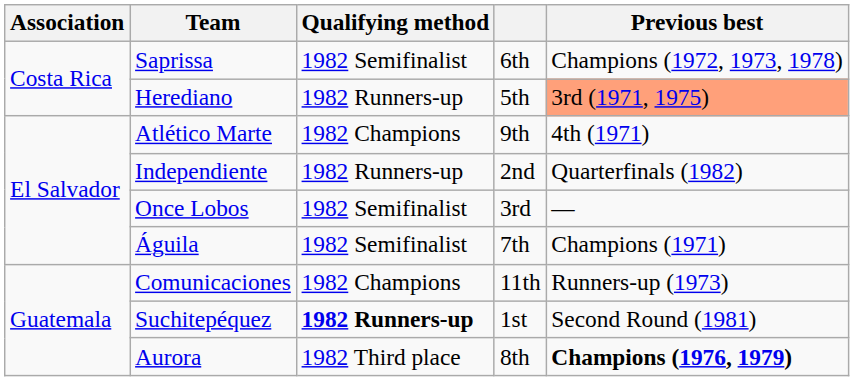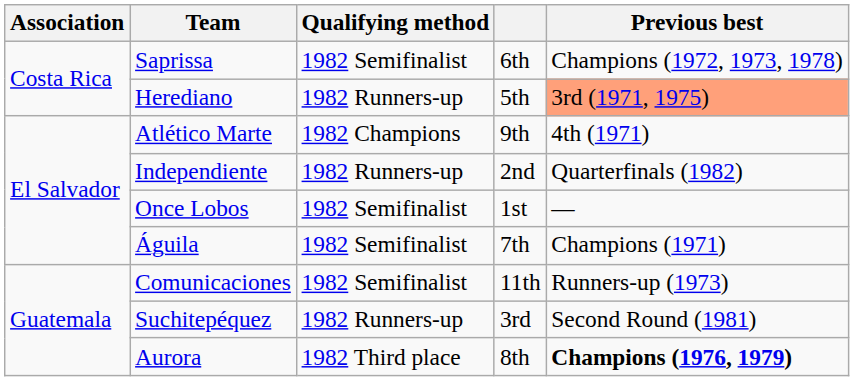 <table class="wikitable">
 <tr>
 <th>Association</th>
 <th>Team</th>
 <th>Qualifying method</th>
 <th></th>
 <th>Previous best</th>
 </tr>
 <tr>
 <td rowspan=2> <a href='#'>Costa Rica</a></td>
 <td><a href='#'>Saprissa</a></td>
 <td><a href='#'>1982</a> Semifinalist</td>
 <td>6th</td>
 <td>Champions (<a href='#'>1972</a>, <a href='#'>1973</a>, <a href='#'>1978</a>)</td>
 </tr>
 <tr>
 <td><a href='#'>Herediano</a></td>
 <td><a href='#'>1982</a> Runners-up</td>
 <td>5th</td>
 <td style="background: lightsalmon;">3rd (<a href='#'>1971</a>, <a href='#'>1975</a>)</td>
 </tr>
 <tr>
 <td rowspan=4> <a href='#'>El Salvador</a></td>
 <td><a href='#'>Atlético Marte</a></td>
 <td><a href='#'>1982</a> Champions</td>
 <td>9th</td>
 <td>4th (<a href='#'>1971</a>)</td>
 </tr>
 <tr>
 <td><a href='#'>Independiente</a></td>
 <td><a href='#'>1982</a> Runners-up</td>
 <td>2nd</td>
 <td>Quarterfinals (<a href='#'>1982</a>)</td>
 </tr>
 <tr>
 <td><a href='#'>Once Lobos</a></td>
 <td><a href='#'>1982</a> Semifinalist</td>
-<td>3rd</td>
+<td>1st</td>
 <td>—</td>
 </tr>
 <tr>
 <td><a href='#'>Águila</a></td>
 <td><a href='#'>1982</a> Semifinalist</td>
 <td>7th</td>
 <td>Champions (<a href='#'>1971</a>)</td>
 </tr>
 <tr>
 <td rowspan=3> <a href='#'>Guatemala</a></td>
 <td><a href='#'>Comunicaciones</a></td>
-<td><a href='#'>1982</a> Champions</td>
+<td><a href='#'>1982</a> Semifinalist</td>
 <td>11th</td>
 <td>Runners-up (<a href='#'>1973</a>)</td>
 </tr>
 <tr>
 <td><a href='#'>Suchitepéquez</a></td>
-<td><strong><a href='#'>1982</a> Runners-up</strong></td>
-<td>1st</td>
+<td><a href='#'>1982</a> Runners-up</td>
+<td>3rd</td>
 <td>Second Round (<a href='#'>1981</a>)</td>
 </tr>
 <tr>
 <td><a href='#'>Aurora</a></td>
 <td><a href='#'>1982</a> Third place</td>
 <td>8th</td>
 <td><strong>Champions (<a href='#'>1976</a>, <a href='#'>1979</a>)</strong></td>
 </tr>
 </table>
